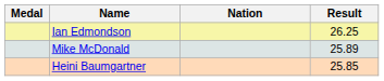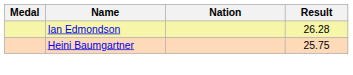 <table class=wikitable style="border:1px solid #AAAAAA;font-size:90%">
 <tr bgcolor="#E4E4E4">
 <th width=50>Medal</th>
 <th width=160>Name</th>
 <th width=160>Nation</th>
 <th width=80>Result</th>
 </tr>
 <tr bgcolor="#F7F6A8">
 <td align="center"></td>
 <td><a href='#'>Ian Edmondson</a></td>
 <td></td>
-<td align="center">26.25</td>
-</tr>
-<tr bgcolor="#DCE5E5">
-<td align="center"></td>
-<td><a href='#'>Mike McDonald</a></td>
-<td></td>
-<td align="center">25.89</td>
+<td align="center">26.28</td>
 </tr>
 <tr bgcolor="#FFDAB9">
 <td align="center"></td>
 <td><a href='#'>Heini Baumgartner</a></td>
 <td></td>
-<td align="center">25.85</td>
+<td align="center">25.75</td>
 </tr>
 </table>
